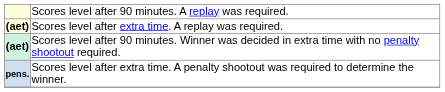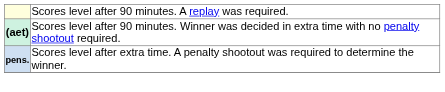 <table class="toccolours" border="1" style="border-collapse: collapse; width: 50%; margin: left;">
 <tr>
 <td style="background:#ffffdd;"></td>
 <td>Scores level after 90 minutes. A <a href='#'>replay</a> was required.</td>
-</tr>
-<tr>
-<td style="background:#ffffdd; text-align: center;"><strong>(aet)</strong></td>
-<td>Scores level after <a href='#'>extra time</a>. A replay was required.</td>
 </tr>
 <tr>
 <td style="background:#cef2e0; text-align: center;"><strong>(aet)</strong></td>
 <td>Scores level after 90 minutes. Winner was decided in extra time with no <a href='#'>penalty shootout</a> required.</td>
 </tr>
 <tr>
 <td style="background:#cedff2; text-align: center;"><small><strong>pens.</strong></small></td>
 <td>Scores level after extra time. A penalty shootout was required to determine the winner.</td>
 </tr>
 <tr>
 </tr>
 </table>
